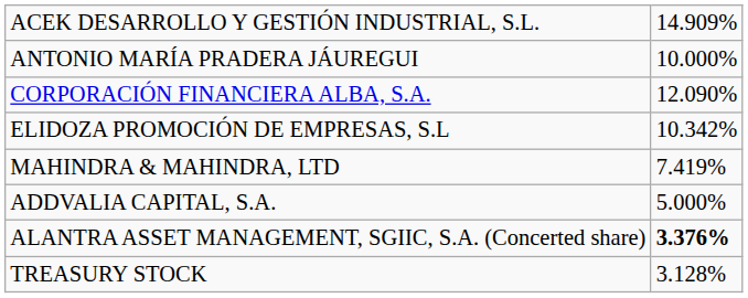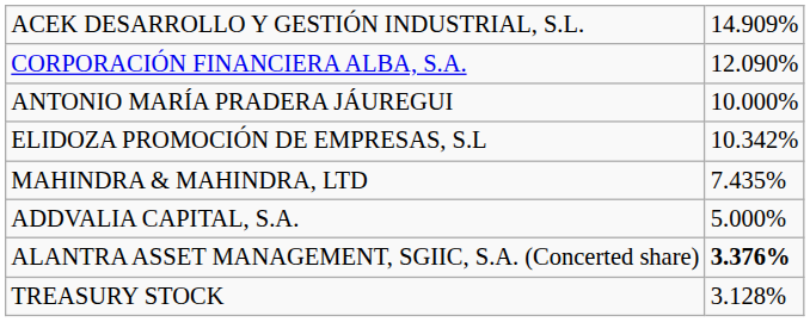 <table class="wikitable">
 <tr>
 <td>ACEK DESARROLLO Y GESTIÓN INDUSTRIAL, S.L.</td>
 <td>14.909%</td>
 </tr>
 <tr>
+<td><a href='#'>CORPORACIÓN FINANCIERA ALBA, S.A.</a></td>
+<td>12.090%</td>
+</tr>
+<tr>
 <td>ANTONIO MARÍA PRADERA JÁUREGUI</td>
 <td>10.000%</td>
-</tr>
-<tr>
-<td><a href='#'>CORPORACIÓN FINANCIERA ALBA, S.A.</a></td>
-<td>12.090%</td>
 </tr>
 <tr>
 <td>ELIDOZA PROMOCIÓN DE EMPRESAS, S.L</td>
 <td>10.342%</td>
 </tr>
 <tr>
 <td>MAHINDRA & MAHINDRA, LTD</td>
-<td>7.419%</td>
+<td>7.435%</td>
 </tr>
 <tr>
 <td>ADDVALIA CAPITAL, S.A.</td>
 <td>5.000%</td>
 </tr>
 <tr>
 <td>ALANTRA ASSET MANAGEMENT, SGIIC, S.A. (Concerted share)</td>
 <td><strong>3.376%</strong></td>
 </tr>
 <tr>
 <td>TREASURY STOCK</td>
 <td>3.128%</td>
 </tr>
 </table>
